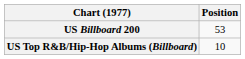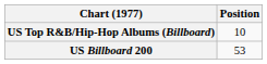 <table class="wikitable sortable plainrowheaders" style="text-align:center">
 <tr>
 <th scope="col">Chart (1977)</th>
 <th scope="col">Position</th>
 </tr>
 <tr>
+<th scope="row">US Top R&B/Hip-Hop Albums (<em>Billboard</em>)</th>
+<td>10</td>
+</tr>
+<tr>
 <th scope="row">US <em>Billboard</em> 200</th>
 <td>53</td>
 </tr>
-<tr>
-<th scope="row">US Top R&B/Hip-Hop Albums (<em>Billboard</em>)</th>
-<td>10</td>
-</tr>
 </table>
